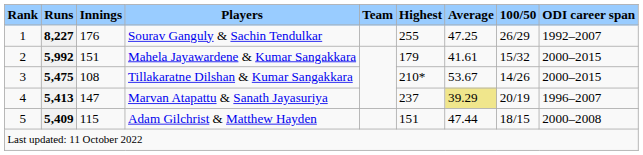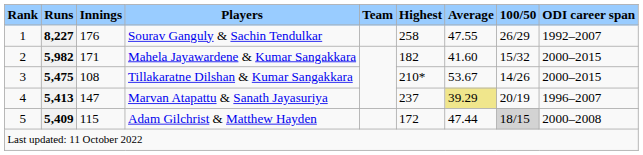 <table class="wikitable sortable" style="text-align:centre;">
 <tr style="background:#9cf;">
 <th style="background:#9cf;" scope="col">Rank</th>
 <th scope="col" style="background:#9cf;">Runs</th>
 <th scope="col" style="background:#9cf;">Innings</th>
 <th scope="col" style="background:#9cf;">Players</th>
 <th scope="col" style="background:#9cf;">Team</th>
 <th scope="col" style="background:#9cf;">Highest</th>
 <th scope="col" style="background:#9cf;">Average</th>
 <th scope="col" style="background:#9cf;">100/50</th>
 <th scope="col" style="background:#9cf;">ODI career span</th>
 </tr>
 <tr>
 <td align=center>1</td>
 <th scope-"row">8,227</th>
 <td>176</td>
 <td><a href='#'>Sourav Ganguly</a> & <a href='#'>Sachin Tendulkar</a></td>
 <td></td>
-<td>255</td>
-<td>47.25</td>
+<td>258</td>
+<td>47.55</td>
 <td>26/29</td>
 <td>1992–2007</td>
 </tr>
 <tr>
 <td align=center>2</td>
-<th scope="row">5,992</th>
-<td>151</td>
+<th scope="row">5,982</th>
+<td>171</td>
 <td><a href='#'>Mahela Jayawardene</a> & <a href='#'>Kumar Sangakkara</a></td>
 <td rowspan=3></td>
-<td>179</td>
-<td>41.61</td>
+<td>182</td>
+<td>41.60</td>
 <td>15/32</td>
 <td>2000–2015</td>
 </tr>
 <tr>
 <td align=center>3</td>
 <th scope="row">5,475</th>
 <td>108</td>
 <td><a href='#'>Tillakaratne Dilshan</a> & <a href='#'>Kumar Sangakkara</a></td>
 <td>210*</td>
 <td>53.67</td>
 <td>14/26</td>
 <td>2000–2015</td>
 </tr>
 <tr>
 <td align=center>4</td>
 <th scope="row">5,413</th>
 <td>147</td>
 <td><a href='#'>Marvan Atapattu</a> & <a href='#'>Sanath Jayasuriya</a></td>
 <td>237</td>
 <td style="background: khaki;">39.29</td>
 <td>20/19</td>
 <td>1996–2007</td>
 </tr>
 <tr>
 <td align=center>5</td>
 <th scope="row">5,409</th>
 <td>115</td>
 <td><a href='#'>Adam Gilchrist</a> & <a href='#'>Matthew Hayden</a></td>
 <td></td>
-<td>151</td>
+<td>172</td>
 <td>47.44</td>
-<td>18/15</td>
+<td style="background: lightgrey;">18/15</td>
 <td>2000–2008</td>
 </tr>
 <tr class="sortbottom">
 <td scope="row" colspan=9><small>Last updated: 11 October 2022</small></td>
 </tr>
 </table>
